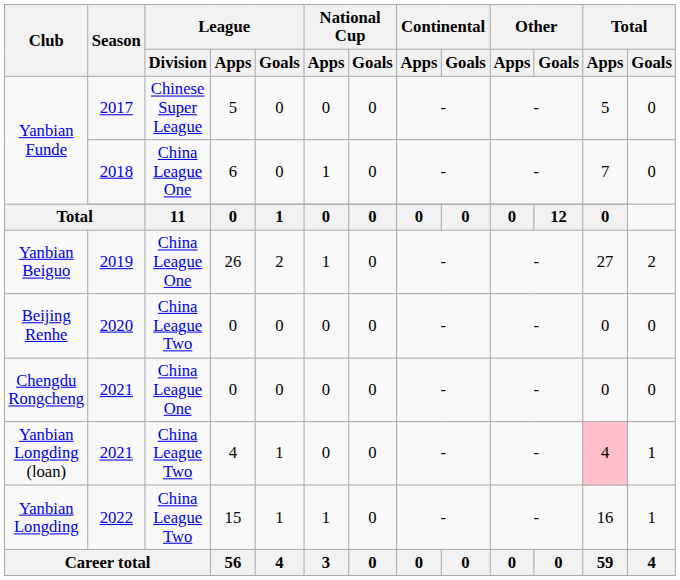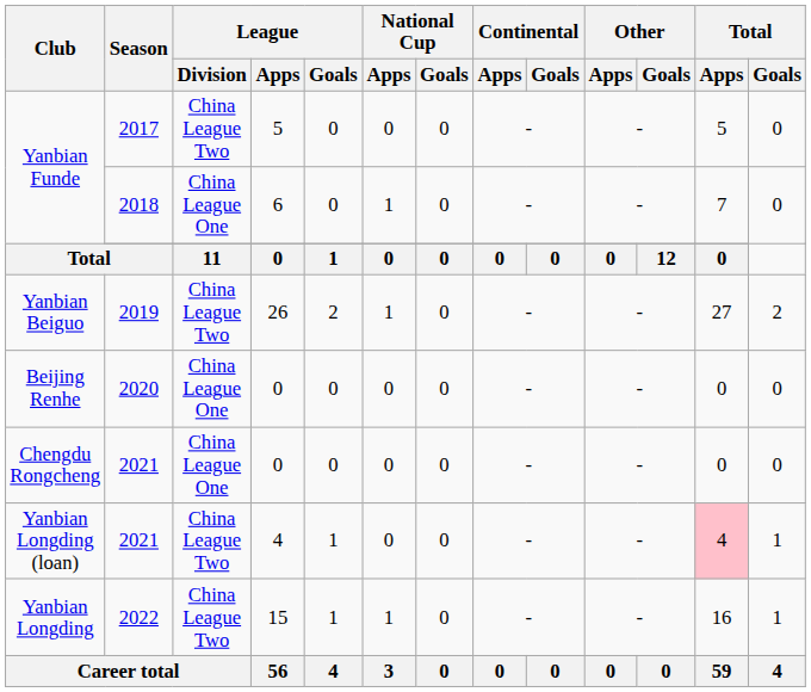 <table class="wikitable" style="text-align: center">
 <tr>
 <th rowspan="2">Club</th>
 <th rowspan="2">Season</th>
 <th colspan="3">League</th>
 <th colspan="2">National Cup</th>
 <th colspan="2">Continental</th>
 <th colspan="2">Other</th>
 <th colspan="2">Total</th>
 </tr>
 <tr>
 <th>Division</th>
 <th>Apps</th>
 <th>Goals</th>
 <th>Apps</th>
 <th>Goals</th>
 <th>Apps</th>
 <th>Goals</th>
 <th>Apps</th>
 <th>Goals</th>
 <th>Apps</th>
 <th>Goals</th>
 </tr>
 <tr>
 <td rowspan=3><a href='#'>Yanbian Funde</a></td>
 <td><a href='#'>2017</a></td>
-<td><a href='#'>Chinese Super League</a></td>
+<td><a href='#'>China League Two</a></td>
 <td>5</td>
 <td>0</td>
 <td>0</td>
 <td>0</td>
 <td colspan="2">-</td>
 <td colspan="2">-</td>
 <td>5</td>
 <td>0</td>
 </tr>
 <tr>
 <td><a href='#'>2018</a></td>
 <td rowspan="1"><a href='#'>China League One</a></td>
 <td>6</td>
 <td>0</td>
 <td>1</td>
 <td>0</td>
 <td colspan="2">-</td>
 <td colspan="2">-</td>
 <td>7</td>
 <td>0</td>
 </tr>
 <tr>
 </tr>
 <tr>
 <th colspan="2"><strong>Total</strong></th>
 <th>11</th>
 <th>0</th>
 <th>1</th>
 <th>0</th>
 <th>0</th>
 <th>0</th>
 <th>0</th>
 <th>0</th>
 <th>12</th>
 <th>0</th>
 </tr>
 <tr>
 <td><a href='#'>Yanbian Beiguo</a></td>
 <td><a href='#'>2019</a></td>
-<td><a href='#'>China League One</a></td>
+<td><a href='#'>China League Two</a></td>
 <td>26</td>
 <td>2</td>
 <td>1</td>
 <td>0</td>
 <td colspan="2">-</td>
 <td colspan="2">-</td>
 <td>27</td>
 <td>2</td>
 </tr>
 <tr>
 <td><a href='#'>Beijing Renhe</a></td>
 <td><a href='#'>2020</a></td>
-<td><a href='#'>China League Two</a></td>
+<td><a href='#'>China League One</a></td>
 <td>0</td>
 <td>0</td>
 <td>0</td>
 <td>0</td>
 <td colspan="2">-</td>
 <td colspan="2">-</td>
 <td>0</td>
 <td>0</td>
 </tr>
 <tr>
 <td><a href='#'>Chengdu Rongcheng</a></td>
 <td><a href='#'>2021</a></td>
 <td><a href='#'>China League One</a></td>
 <td>0</td>
 <td>0</td>
 <td>0</td>
 <td>0</td>
 <td colspan="2">-</td>
 <td colspan="2">-</td>
 <td>0</td>
 <td>0</td>
 </tr>
 <tr>
 <td><a href='#'>Yanbian Longding</a> (loan)</td>
 <td><a href='#'>2021</a></td>
 <td><a href='#'>China League Two</a></td>
 <td>4</td>
 <td>1</td>
 <td>0</td>
 <td>0</td>
 <td colspan="2">-</td>
 <td colspan="2">-</td>
 <td style="background: pink;">4</td>
 <td>1</td>
 </tr>
 <tr>
 <td><a href='#'>Yanbian Longding</a></td>
 <td><a href='#'>2022</a></td>
 <td><a href='#'>China League Two</a></td>
 <td>15</td>
 <td>1</td>
 <td>1</td>
 <td>0</td>
 <td colspan="2">-</td>
 <td colspan="2">-</td>
 <td>16</td>
 <td>1</td>
 </tr>
 <tr>
 <th colspan=3>Career total</th>
 <th>56</th>
 <th>4</th>
 <th>3</th>
 <th>0</th>
 <th>0</th>
 <th>0</th>
 <th>0</th>
 <th>0</th>
 <th>59</th>
 <th>4</th>
 </tr>
 </table>
